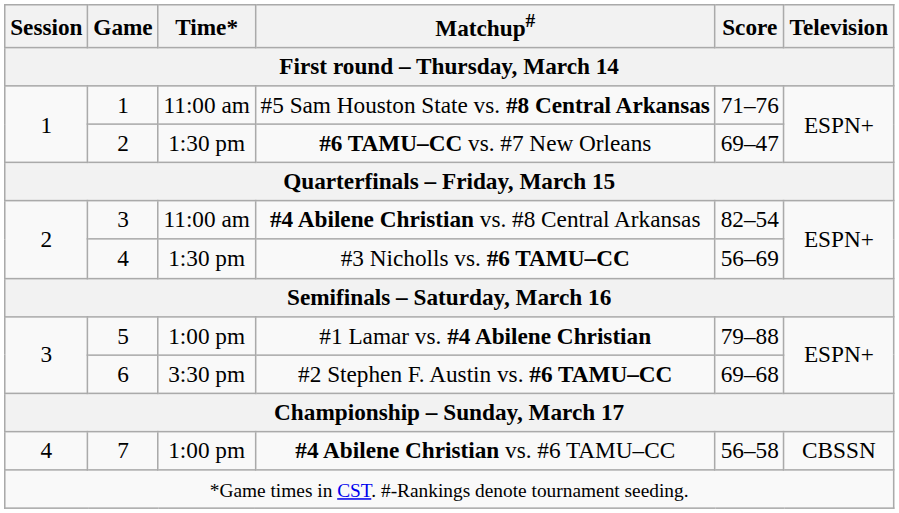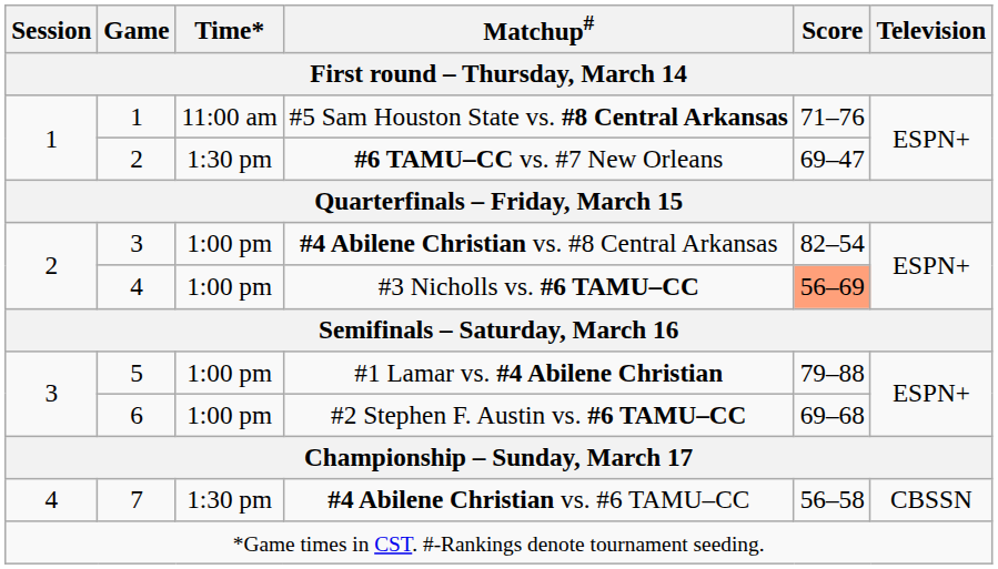 <table class="wikitable" style="font-size: 95%;text-align:center">
 <tr>
 <th>Session</th>
 <th>Game</th>
 <th>Time*</th>
 <th>Matchup<sup>#</sup></th>
 <th>Score</th>
 <th>Television</th>
 </tr>
 <tr>
 <th colspan=6>First round – Thursday, March 14</th>
 </tr>
 <tr>
 <td rowspan=2>1</td>
 <td>1</td>
 <td>11:00 am</td>
 <td>#5 Sam Houston State vs. <strong>#8 Central Arkansas</strong></td>
 <td>71–76</td>
 <td rowspan=2>ESPN+</td>
 </tr>
 <tr>
 <td>2</td>
 <td>1:30 pm</td>
 <td><strong>#6 TAMU–CC</strong> vs. #7 New Orleans</td>
 <td>69–47</td>
 </tr>
 <tr>
 <th colspan=6>Quarterfinals – Friday, March 15</th>
 </tr>
 <tr>
 <td rowspan=2>2</td>
 <td>3</td>
-<td>11:00 am</td>
+<td>1:00 pm</td>
 <td><strong>#4 Abilene Christian</strong> vs. #8 Central Arkansas</td>
 <td>82–54</td>
 <td rowspan=2>ESPN+</td>
 </tr>
 <tr>
 <td>4</td>
-<td>1:30 pm</td>
+<td>1:00 pm</td>
 <td>#3 Nicholls vs. <strong>#6 TAMU–CC</strong></td>
-<td>56–69</td>
+<td style="background: lightsalmon;">56–69</td>
 </tr>
 <tr>
 <th colspan=7>Semifinals –  Saturday, March 16</th>
 </tr>
 <tr>
 <td rowspan=2>3</td>
 <td>5</td>
 <td>1:00 pm</td>
 <td>#1 Lamar vs. <strong>#4 Abilene Christian</strong></td>
 <td>79–88</td>
 <td rowspan=2>ESPN+</td>
 </tr>
 <tr>
 <td>6</td>
-<td>3:30 pm</td>
+<td>1:00 pm</td>
 <td>#2 Stephen F. Austin vs. <strong>#6 TAMU–CC</strong></td>
 <td>69–68</td>
 </tr>
 <tr>
 <th colspan=7>Championship – Sunday, March 17</th>
 </tr>
 <tr>
 <td>4</td>
 <td>7</td>
-<td>1:00 pm</td>
+<td>1:30 pm</td>
 <td><strong>#4 Abilene Christian</strong> vs. #6 TAMU–CC</td>
 <td>56–58</td>
 <td>CBSSN</td>
 </tr>
 <tr>
 <td colspan=6><small>*Game times in <a href='#'>CST</a>. #-Rankings denote tournament seeding.</small></td>
 </tr>
 </table>
